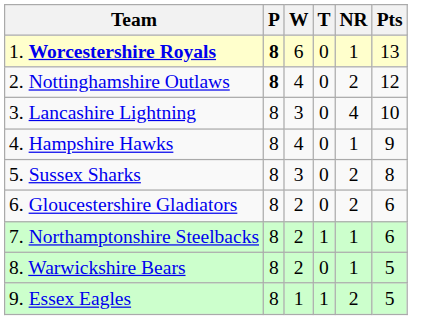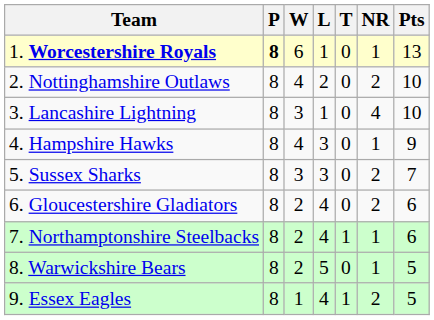 <table class="wikitable" style="text-align: center;">
 <tr>
 <th>Team</th>
 <th>P</th>
 <th>W</th>
+<th>L</th>
 <th>T</th>
 <th>NR</th>
 <th>Pts</th>
 </tr>
 <tr style="background: #ffffcc;">
 <td style="text-align:left;">1. <strong><a href='#'>Worcestershire Royals</a></strong></td>
 <td><strong>8</strong></td>
 <td>6</td>
+<td>1</td>
 <td>0</td>
 <td>1</td>
 <td>13</td>
 </tr>
 <tr>
 <td style="text-align:left;">2. <a href='#'>Nottinghamshire Outlaws</a></td>
-<td><strong>8</strong></td>
+<td>8</td>
 <td>4</td>
+<td>2</td>
 <td>0</td>
 <td>2</td>
-<td>12</td>
+<td>10</td>
 </tr>
 <tr>
 <td style="text-align:left;">3. <a href='#'>Lancashire Lightning</a></td>
 <td>8</td>
 <td>3</td>
+<td>1</td>
 <td>0</td>
 <td>4</td>
 <td>10</td>
 </tr>
 <tr>
 <td style="text-align:left;">4. <a href='#'>Hampshire Hawks</a></td>
 <td>8</td>
 <td>4</td>
+<td>3</td>
 <td>0</td>
 <td>1</td>
 <td>9</td>
 </tr>
 <tr>
 <td style="text-align:left;">5. <a href='#'>Sussex Sharks</a></td>
 <td>8</td>
 <td>3</td>
+<td>3</td>
 <td>0</td>
 <td>2</td>
-<td>8</td>
+<td>7</td>
 </tr>
 <tr>
 <td style="text-align:left;">6. <a href='#'>Gloucestershire Gladiators</a></td>
 <td>8</td>
 <td>2</td>
+<td>4</td>
 <td>0</td>
 <td>2</td>
 <td>6</td>
 </tr>
 <tr style="background: #ccffcc;">
 <td style="text-align:left;">7. <a href='#'>Northamptonshire Steelbacks</a></td>
 <td>8</td>
 <td>2</td>
+<td>4</td>
 <td>1</td>
 <td>1</td>
 <td>6</td>
 </tr>
 <tr style="background: #ccffcc;">
 <td style="text-align:left;">8. <a href='#'>Warwickshire Bears</a></td>
 <td>8</td>
 <td>2</td>
+<td>5</td>
 <td>0</td>
 <td>1</td>
 <td>5</td>
 </tr>
 <tr style="background: #ccffcc;">
 <td style="text-align:left;">9. <a href='#'>Essex Eagles</a></td>
 <td>8</td>
 <td>1</td>
+<td>4</td>
 <td>1</td>
 <td>2</td>
 <td>5</td>
 </tr>
 </table>
